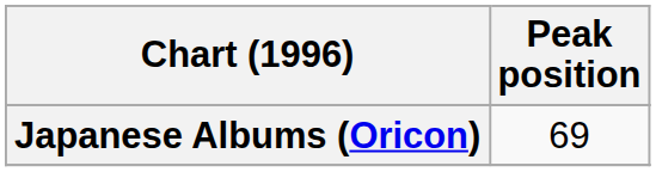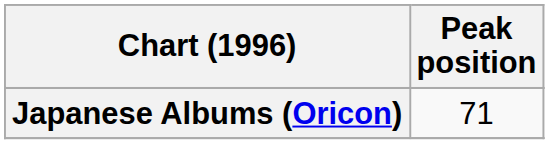 <table class="wikitable sortable plainrowheaders">
 <tr>
 <th>Chart (1996)</th>
 <th>Peak<br>position</th>
 </tr>
 <tr>
 </tr>
 <tr>
 <th scope="row">Japanese Albums (<a href='#'>Oricon</a>)</th>
-<td align="center">69</td>
+<td align="center">71</td>
 </tr>
 <tr>
 </tr>
 <tr>
 </tr>
 <tr>
 </tr>
 <tr>
 </tr>
 </table>
